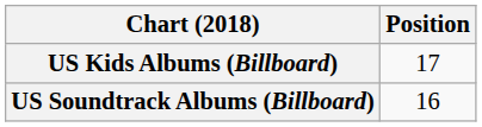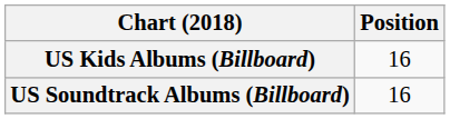 <table class="wikitable plainrowheaders" style="text-align:center">
 <tr>
 <th scope="col">Chart (2018)</th>
 <th scope="col">Position</th>
 </tr>
 <tr>
 <th scope="row">US Kids Albums (<em>Billboard</em>)</th>
-<td>17</td>
+<td>16</td>
 </tr>
 <tr>
 <th scope="row">US Soundtrack Albums (<em>Billboard</em>)</th>
 <td>16</td>
 </tr>
 </table>
